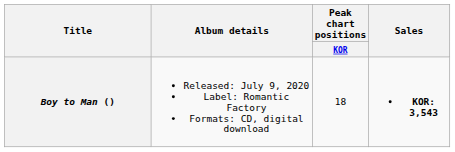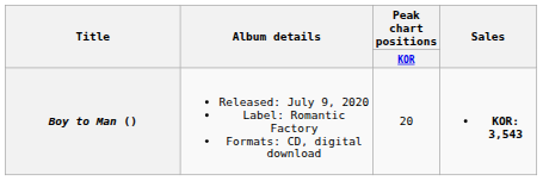 <table class="wikitable plainrowheaders" style="text-align:center;">
 <tr>
 <th scope="col" rowspan="2" style="width:15em;">Title</th>
 <th scope="col" rowspan="2">Album details</th>
 <th scope="col" colspan="1" style="width:5em;">Peak chart positions</th>
 <th scope="col" rowspan="2">Sales</th>
 </tr>
 <tr>
 <th><small><a href='#'>KOR</a></small><br></th>
 </tr>
 <tr>
 <th scope="row"><em>Boy to Man</em> ()</th>
 <td><br><ul><li>Released: July 9, 2020</li><li>Label: Romantic Factory</li><li>Formats: CD, digital download</li></ul></td>
-<td>18</td>
+<td>20</td>
 <td><strong><br><ul><li>KOR: 3,543</li></ul></strong></td>
 </tr>
 </table>
